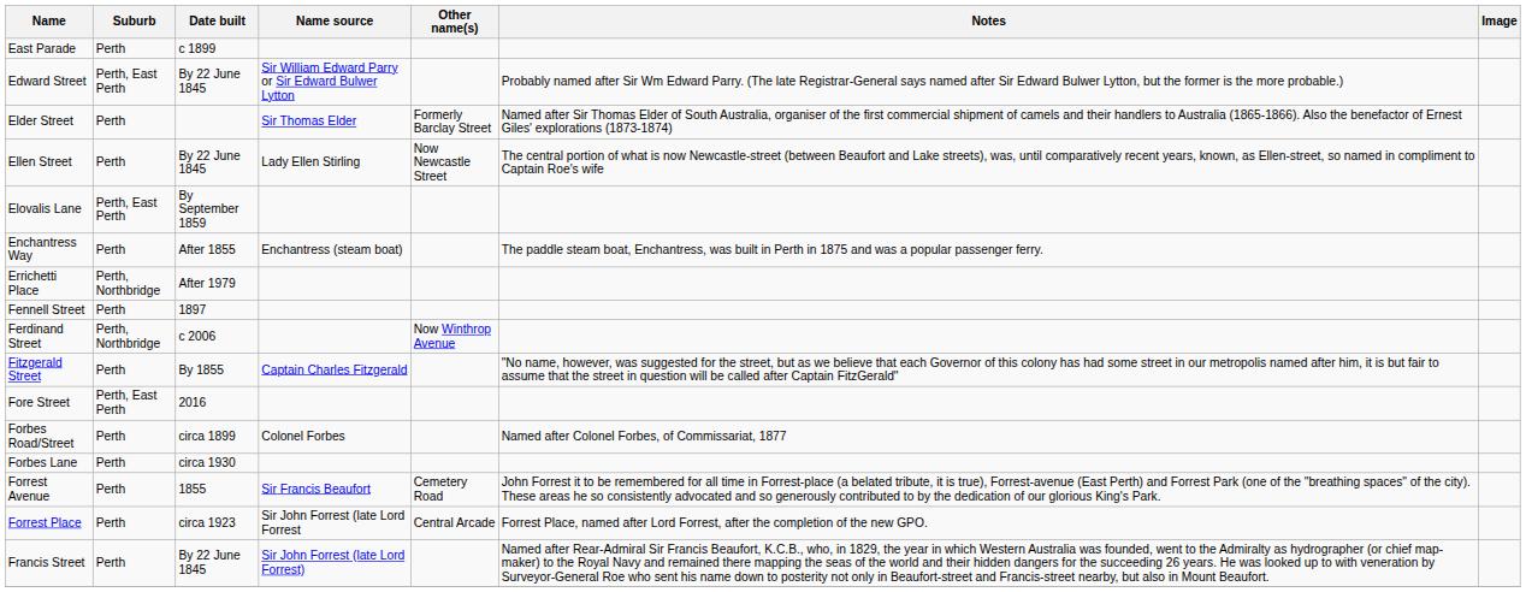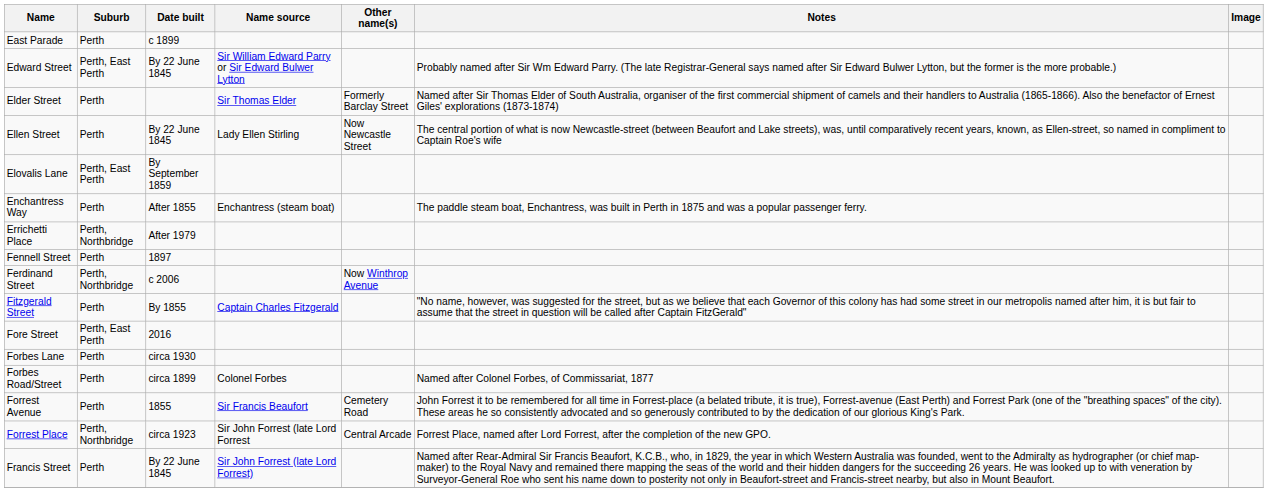 <table class="wikitable sortable">
 <tr>
 <th>Name</th>
 <th class="unsortable">Suburb</th>
 <th class="unsortable">Date built</th>
 <th class="unsortable">Name source</th>
 <th class="unsortable">Other name(s)</th>
 <th class="unsortable">Notes</th>
 <th class="unsortable">Image</th>
 </tr>
 <tr>
 <td>East Parade</td>
 <td>Perth</td>
 <td>c 1899</td>
 <td></td>
 <td></td>
 <td></td>
 <td></td>
 </tr>
 <tr>
 <td>Edward Street</td>
 <td>Perth, East Perth</td>
 <td>By 22 June 1845</td>
 <td><a href='#'>Sir William Edward Parry</a> or <a href='#'>Sir Edward Bulwer Lytton</a></td>
 <td></td>
 <td>Probably named after Sir Wm Edward Parry. (The late Registrar-General says named after Sir Edward Bulwer Lytton, but the former is the more probable.)</td>
 <td></td>
 </tr>
 <tr>
 <td>Elder Street</td>
 <td>Perth</td>
 <td></td>
 <td><a href='#'>Sir Thomas Elder</a></td>
 <td>Formerly Barclay Street</td>
 <td>Named after Sir Thomas Elder of South Australia, organiser of the first commercial shipment of camels and their handlers to Australia (1865-1866). Also the benefactor of Ernest Giles' explorations (1873-1874)</td>
 <td></td>
 </tr>
 <tr>
 <td>Ellen Street</td>
 <td>Perth</td>
 <td>By 22 June 1845</td>
 <td>Lady Ellen Stirling</td>
 <td>Now Newcastle Street</td>
 <td>The central portion of what is now Newcastle-street (between Beaufort and Lake streets), was, until comparatively recent years, known, as Ellen-street, so named in compliment to Captain Roe's wife</td>
 <td></td>
 </tr>
 <tr>
 <td>Elovalis Lane</td>
 <td>Perth, East Perth</td>
 <td>By September 1859</td>
 <td></td>
 <td></td>
 <td></td>
 <td></td>
 </tr>
 <tr>
 <td>Enchantress Way</td>
 <td>Perth</td>
 <td>After 1855</td>
 <td>Enchantress (steam boat)</td>
 <td></td>
 <td>The paddle steam boat, Enchantress, was built in Perth in 1875 and was a popular passenger ferry.</td>
 <td></td>
 </tr>
 <tr>
 <td>Errichetti Place</td>
 <td>Perth, Northbridge</td>
 <td>After 1979</td>
 <td></td>
 <td></td>
 <td></td>
 <td></td>
 </tr>
 <tr>
 <td>Fennell Street</td>
 <td>Perth</td>
 <td>1897</td>
 <td></td>
 <td></td>
 <td></td>
 <td></td>
 </tr>
 <tr>
 <td>Ferdinand Street</td>
 <td>Perth, Northbridge</td>
 <td>c 2006</td>
 <td></td>
 <td>Now <a href='#'>Winthrop Avenue</a></td>
 <td></td>
 <td></td>
 </tr>
 <tr>
 <td><a href='#'>Fitzgerald Street</a></td>
 <td>Perth</td>
 <td>By 1855</td>
 <td><a href='#'>Captain Charles Fitzgerald</a></td>
 <td></td>
 <td>"No name, however, was suggested for the street, but as we believe that each Governor of this colony has had some street in our metropolis named after him, it is but fair to assume that the street in question will be called after Captain FitzGerald"</td>
 <td></td>
 </tr>
 <tr>
 <td>Fore Street</td>
 <td>Perth, East Perth</td>
 <td>2016</td>
 <td></td>
 <td></td>
 <td></td>
 <td></td>
 </tr>
 <tr>
+<td>Forbes Lane</td>
+<td>Perth</td>
+<td>circa 1930</td>
+<td></td>
+<td></td>
+<td></td>
+<td></td>
+</tr>
+<tr>
 <td>Forbes Road/Street</td>
 <td>Perth</td>
 <td>circa 1899</td>
 <td>Colonel Forbes</td>
 <td></td>
 <td>Named after Colonel Forbes, of Commissariat, 1877</td>
-<td></td>
-</tr>
-<tr>
-<td>Forbes Lane</td>
-<td>Perth</td>
-<td>circa 1930</td>
-<td></td>
-<td></td>
-<td></td>
 <td></td>
 </tr>
 <tr>
 <td>Forrest Avenue</td>
 <td>Perth</td>
 <td>1855</td>
 <td><a href='#'>Sir Francis Beaufort</a></td>
 <td>Cemetery Road</td>
 <td>John Forrest it to be remembered for all time in Forrest-place (a belated tribute, it is true), Forrest-avenue (East Perth) and Forrest Park (one of the "breathing spaces" of the city). These areas he so consistently advocated and so generously contributed to by the dedication of our glorious King's Park.</td>
 <td></td>
 </tr>
 <tr>
 <td><a href='#'>Forrest Place</a></td>
-<td>Perth</td>
+<td>Perth, Northbridge</td>
 <td>circa 1923</td>
 <td>Sir John Forrest (late Lord Forrest</td>
 <td>Central Arcade</td>
 <td>Forrest Place, named after Lord Forrest, after the completion of the new GPO.</td>
 <td></td>
 </tr>
 <tr>
 <td>Francis Street</td>
 <td>Perth</td>
 <td>By 22 June 1845</td>
 <td><a href='#'>Sir John Forrest (late Lord Forrest)</a></td>
 <td></td>
 <td>Named after Rear-Admiral Sir Francis Beaufort, K.C.B., who, in 1829, the year in which Western Australia was founded, went to the Admiralty as hydrographer (or chief map-maker) to the Royal Navy and remained there mapping the seas of the world and their hidden dangers for the succeeding 26 years. He was looked up to with veneration by Surveyor-General Roe who sent his name down to posterity not only in Beaufort-street and Francis-street nearby, but also in Mount Beaufort.</td>
 <td></td>
 </tr>
 <tr>
 </tr>
 </table>
